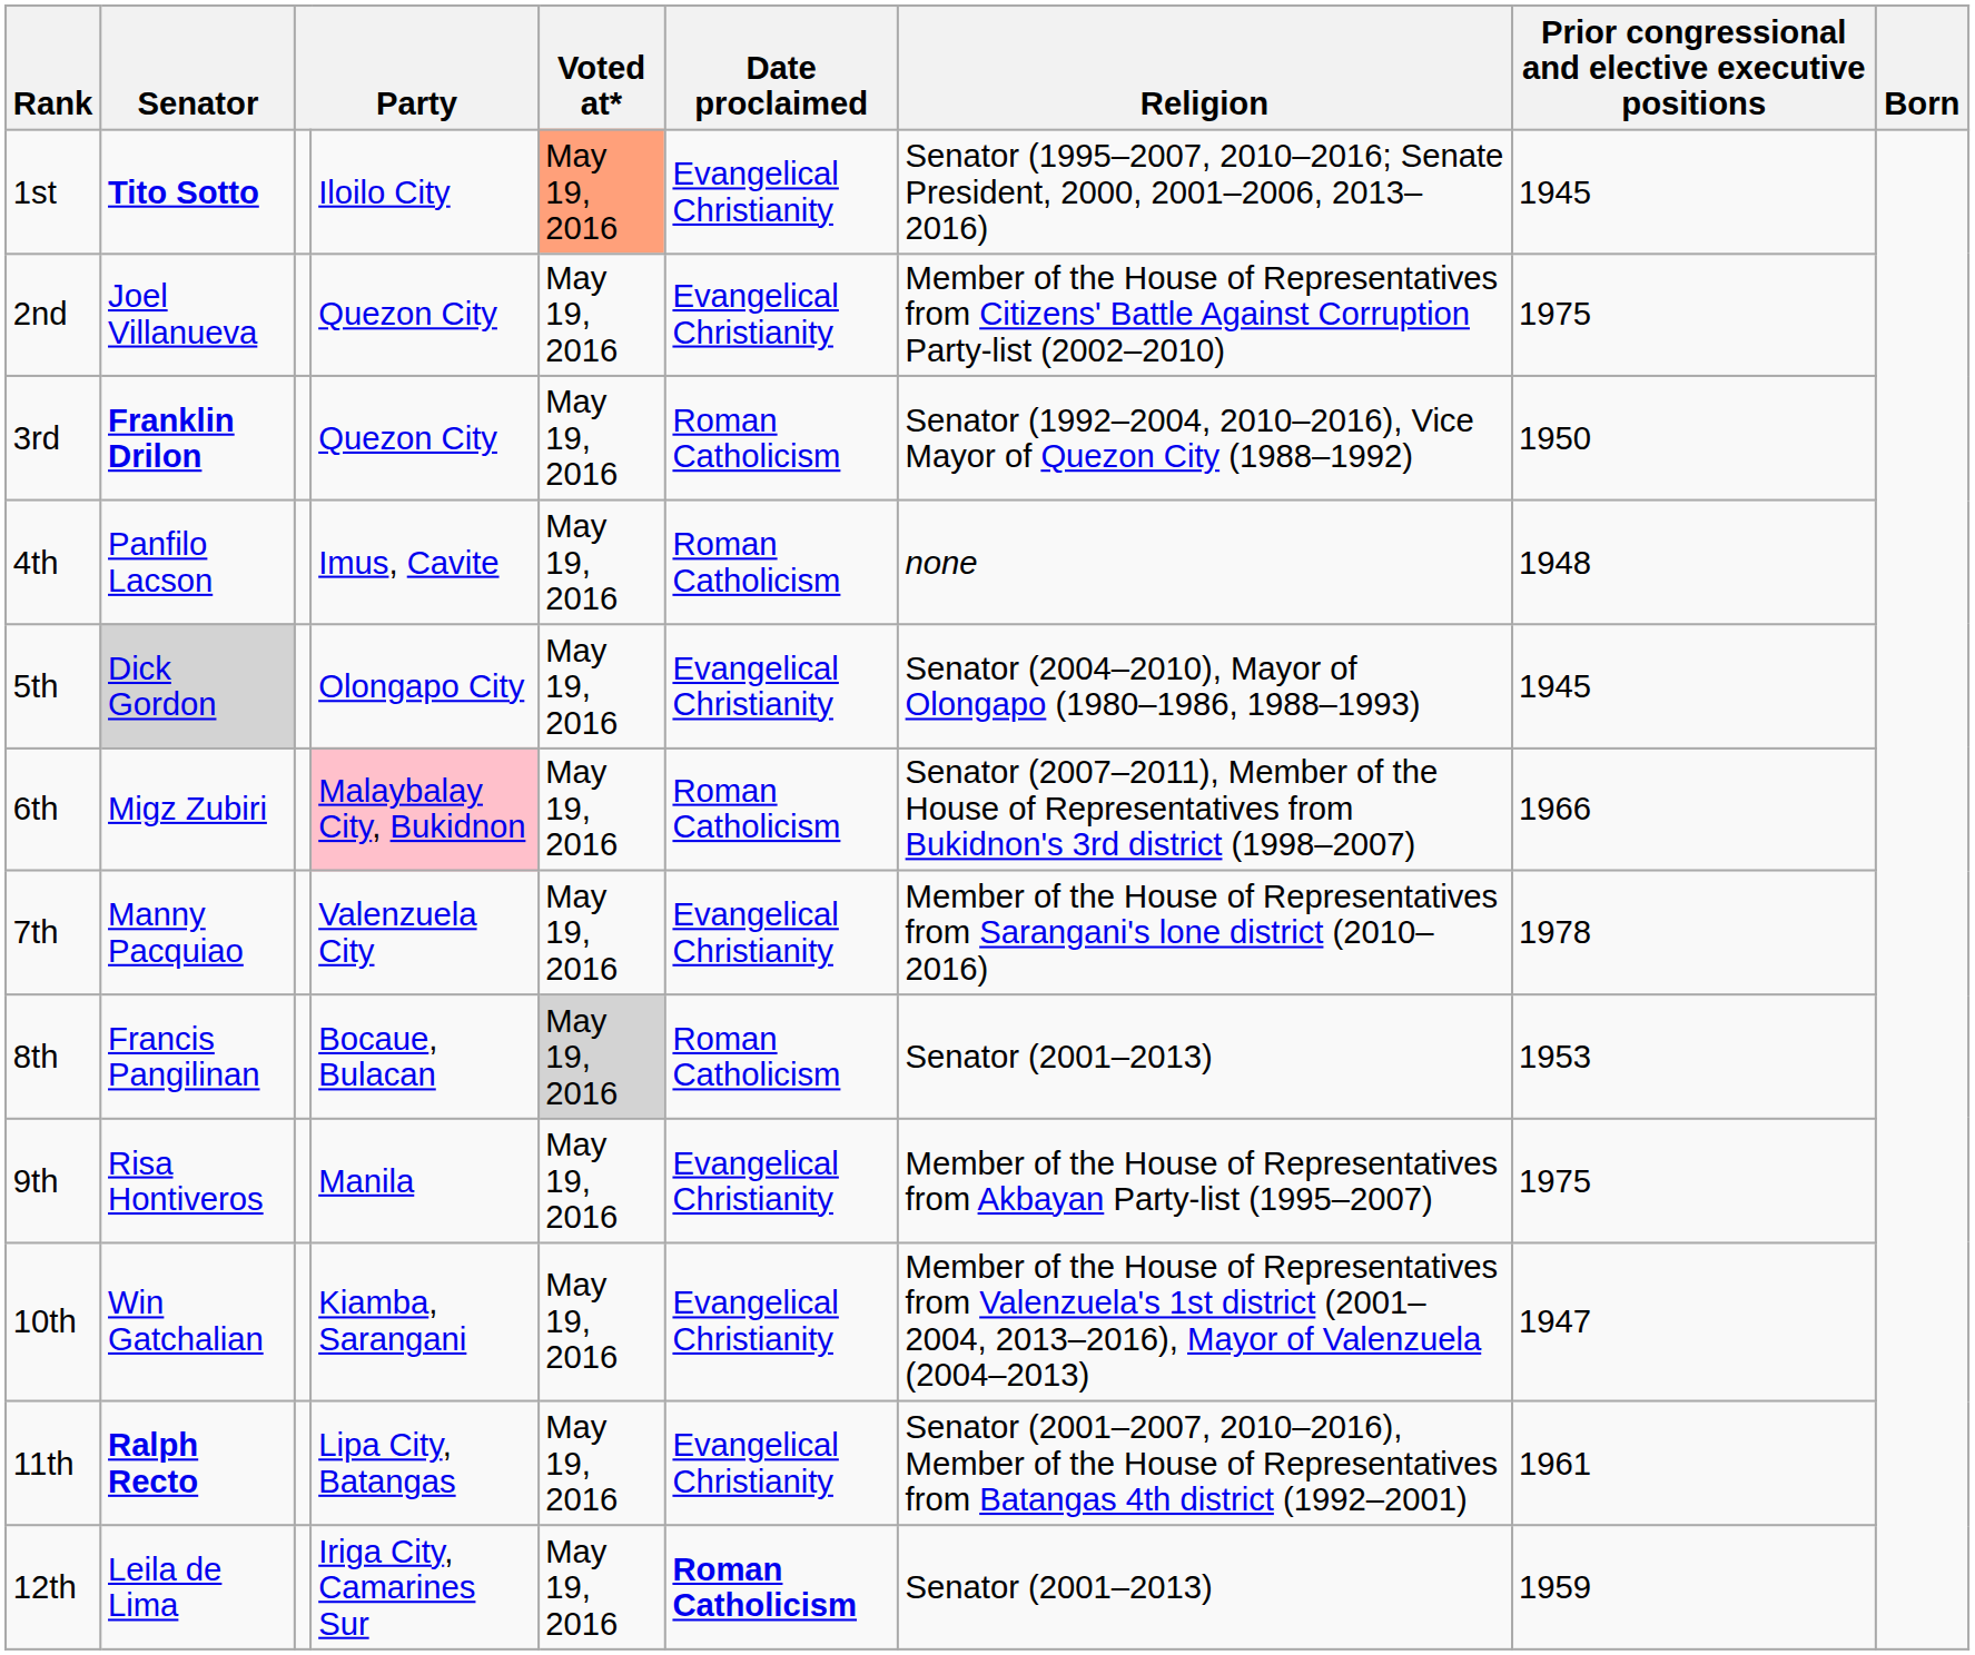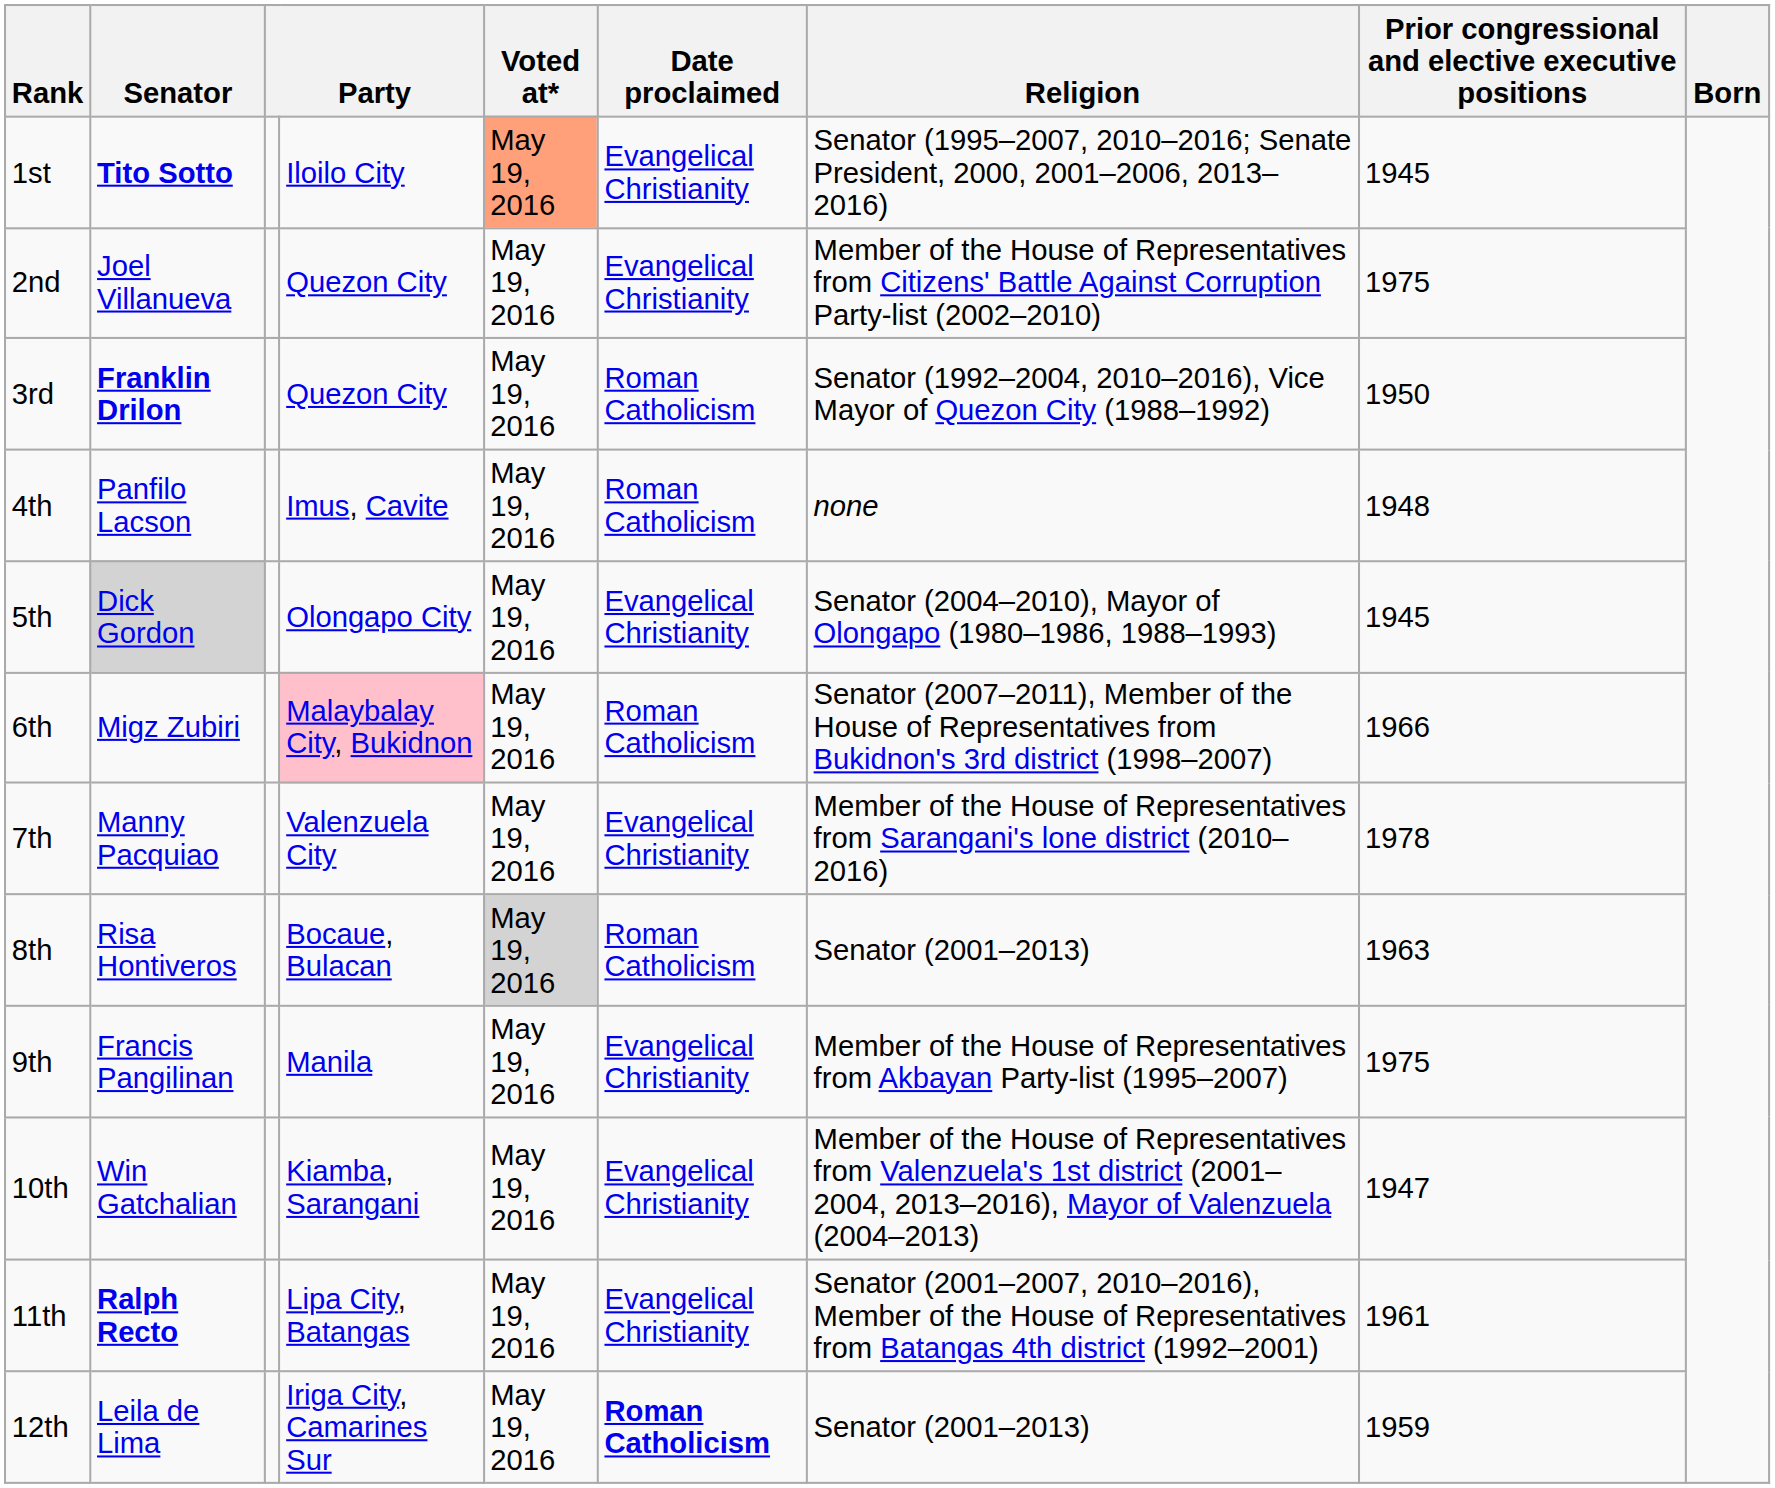 <table class="wikitable" style="text-align:left; font-size:90%">
 <tr valign=bottom>
 <th>Rank</th>
 <th>Senator</th>
 <th colspan=2>Party</th>
 <th>Voted at*</th>
 <th>Date proclaimed</th>
 <th>Religion</th>
 <th>Prior congressional and elective executive positions</th>
 <th>Born</th>
 </tr>
 <tr>
 <td>1st</td>
 <td><strong><a href='#'>Tito Sotto</a></strong></td>
 <td></td>
 <td><a href='#'>Iloilo City</a></td>
 <td style="background: lightsalmon;">May 19, 2016</td>
 <td><a href='#'>Evangelical Christianity</a></td>
 <td>Senator (1995–2007, 2010–2016; Senate President, 2000, 2001–2006, 2013–2016)</td>
 <td>1945</td>
 </tr>
 <tr>
 <td>2nd</td>
 <td><a href='#'>Joel Villanueva</a></td>
 <td></td>
 <td><a href='#'>Quezon City</a></td>
 <td>May 19, 2016</td>
 <td><a href='#'>Evangelical Christianity</a></td>
 <td>Member of the House of Representatives from <a href='#'>Citizens' Battle Against Corruption</a> Party-list (2002–2010)</td>
 <td>1975</td>
 </tr>
 <tr>
 <td>3rd</td>
 <td><strong><a href='#'>Franklin Drilon</a></strong></td>
 <td></td>
 <td><a href='#'>Quezon City</a></td>
 <td>May 19, 2016</td>
 <td><a href='#'>Roman Catholicism</a></td>
 <td>Senator (1992–2004, 2010–2016), Vice Mayor of <a href='#'>Quezon City</a> (1988–1992)</td>
 <td>1950</td>
 </tr>
 <tr>
 <td>4th</td>
 <td><a href='#'>Panfilo Lacson</a></td>
 <td></td>
 <td><a href='#'>Imus</a>, <a href='#'>Cavite</a></td>
 <td>May 19, 2016</td>
 <td><a href='#'>Roman Catholicism</a></td>
 <td><em>none</em></td>
 <td>1948</td>
 </tr>
 <tr>
 <td>5th</td>
 <td style="background: lightgrey;"><a href='#'>Dick Gordon</a></td>
 <td></td>
 <td><a href='#'>Olongapo City</a></td>
 <td>May 19, 2016</td>
 <td><a href='#'>Evangelical Christianity</a></td>
 <td>Senator (2004–2010), Mayor of <a href='#'>Olongapo</a> (1980–1986, 1988–1993)</td>
 <td>1945</td>
 </tr>
 <tr>
 <td>6th</td>
 <td><a href='#'>Migz Zubiri</a></td>
 <td></td>
 <td style="background: pink;"><a href='#'>Malaybalay City</a>, <a href='#'>Bukidnon</a></td>
 <td>May 19, 2016</td>
 <td><a href='#'>Roman Catholicism</a></td>
 <td>Senator (2007–2011), Member of the House of Representatives from <a href='#'>Bukidnon's 3rd district</a> (1998–2007)</td>
 <td>1966</td>
 </tr>
 <tr>
 <td>7th</td>
 <td><a href='#'>Manny Pacquiao</a></td>
 <td></td>
 <td><a href='#'>Valenzuela City</a></td>
 <td>May 19, 2016</td>
 <td><a href='#'>Evangelical Christianity</a></td>
 <td>Member of the House of Representatives from <a href='#'>Sarangani's lone district</a> (2010–2016)</td>
 <td>1978</td>
 </tr>
 <tr>
 <td>8th</td>
-<td><a href='#'>Francis Pangilinan</a></td>
+<td><a href='#'>Risa Hontiveros</a></td>
 <td></td>
 <td><a href='#'>Bocaue</a>, <a href='#'>Bulacan</a></td>
 <td style="background: lightgrey;">May 19, 2016</td>
 <td><a href='#'>Roman Catholicism</a></td>
 <td>Senator (2001–2013)</td>
-<td>1953</td>
+<td>1963</td>
 </tr>
 <tr>
 <td>9th</td>
-<td><a href='#'>Risa Hontiveros</a></td>
+<td><a href='#'>Francis Pangilinan</a></td>
 <td></td>
 <td><a href='#'>Manila</a></td>
 <td>May 19, 2016</td>
 <td><a href='#'>Evangelical Christianity</a></td>
 <td>Member of the House of Representatives from <a href='#'>Akbayan</a> Party-list (1995–2007)</td>
 <td>1975</td>
 </tr>
 <tr>
 <td>10th</td>
 <td><a href='#'>Win Gatchalian</a></td>
 <td></td>
 <td><a href='#'>Kiamba</a>, <a href='#'>Sarangani</a></td>
 <td>May 19, 2016</td>
 <td><a href='#'>Evangelical Christianity</a></td>
 <td>Member of the House of Representatives from <a href='#'>Valenzuela's 1st district</a> (2001–2004, 2013–2016), <a href='#'>Mayor of Valenzuela</a> (2004–2013)</td>
 <td>1947</td>
 </tr>
 <tr>
 <td>11th</td>
 <td><strong><a href='#'>Ralph Recto</a></strong></td>
 <td></td>
 <td><a href='#'>Lipa City</a>, <a href='#'>Batangas</a></td>
 <td>May 19, 2016</td>
 <td><a href='#'>Evangelical Christianity</a></td>
 <td>Senator (2001–2007, 2010–2016), Member of the House of Representatives from <a href='#'>Batangas 4th district</a> (1992–2001)</td>
 <td>1961</td>
 </tr>
 <tr>
 <td>12th</td>
 <td><a href='#'>Leila de Lima</a></td>
 <td></td>
 <td><a href='#'>Iriga City</a>, <a href='#'>Camarines Sur</a></td>
 <td>May 19, 2016</td>
 <td><strong><a href='#'>Roman Catholicism</a></strong></td>
 <td>Senator (2001–2013)</td>
 <td>1959</td>
 </tr>
 </table>
